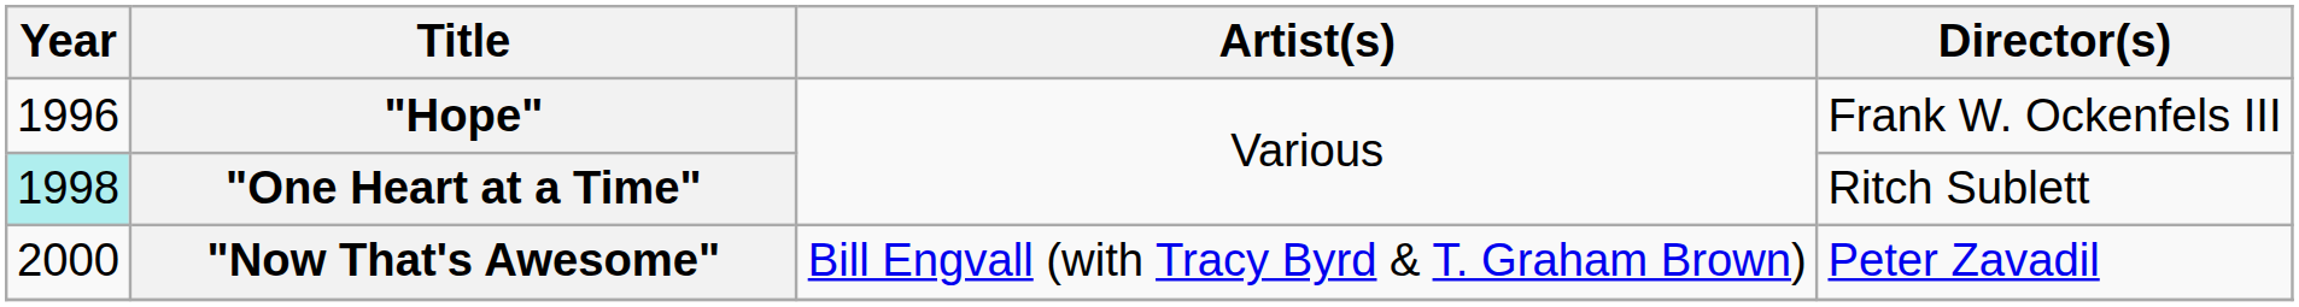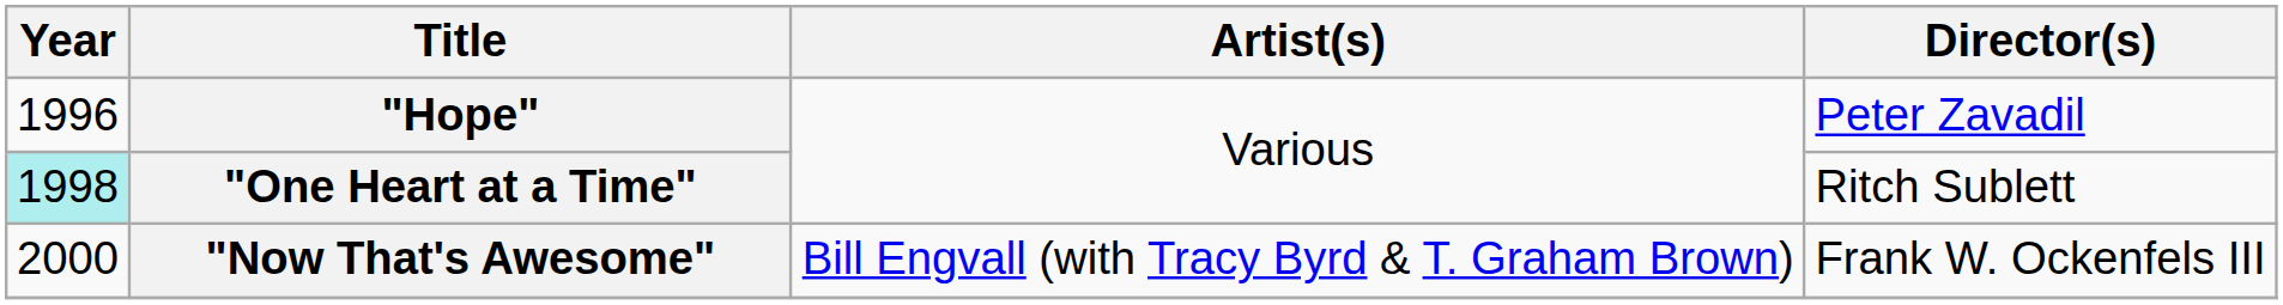 <table class="wikitable plainrowheaders">
 <tr>
 <th>Year</th>
 <th style="width:14em;">Title</th>
 <th>Artist(s)</th>
 <th>Director(s)</th>
 </tr>
 <tr>
 <td>1996</td>
 <th scope="row">"Hope"</th>
 <td align="center" rowspan="2">Various</td>
-<td>Frank W. Ockenfels III</td>
+<td><a href='#'>Peter Zavadil</a></td>
 </tr>
 <tr>
 <td style="background: paleturquoise;">1998</td>
 <th scope="row">"One Heart at a Time"</th>
 <td>Ritch Sublett</td>
 </tr>
 <tr>
 <td>2000</td>
 <th scope="row">"Now That's Awesome"</th>
 <td align="center"><a href='#'>Bill Engvall</a> (with <a href='#'>Tracy Byrd</a> & <a href='#'>T. Graham Brown</a>)</td>
-<td><a href='#'>Peter Zavadil</a></td>
+<td>Frank W. Ockenfels III</td>
 </tr>
 <tr>
 </tr>
 </table>
